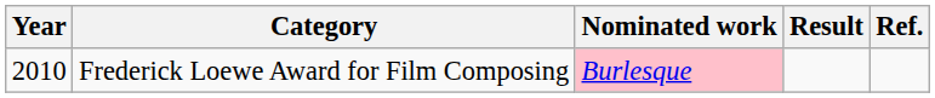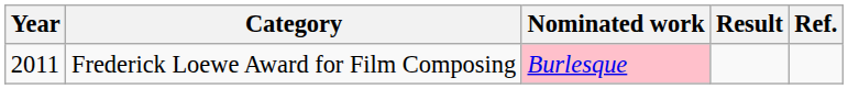 <table class="wikitable">
 <tr>
 <th>Year</th>
 <th>Category</th>
 <th>Nominated work</th>
 <th>Result</th>
 <th>Ref.</th>
 </tr>
 <tr>
-<td>2010</td>
+<td>2011</td>
 <td>Frederick Loewe Award for Film Composing</td>
 <td style="background: pink;"><em><a href='#'>Burlesque</a></em></td>
 <td></td>
 <td align="center"></td>
 </tr>
 </table>
